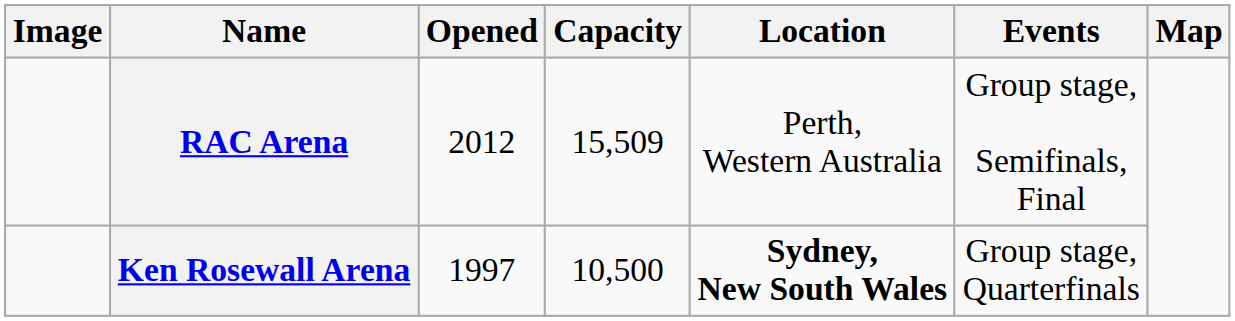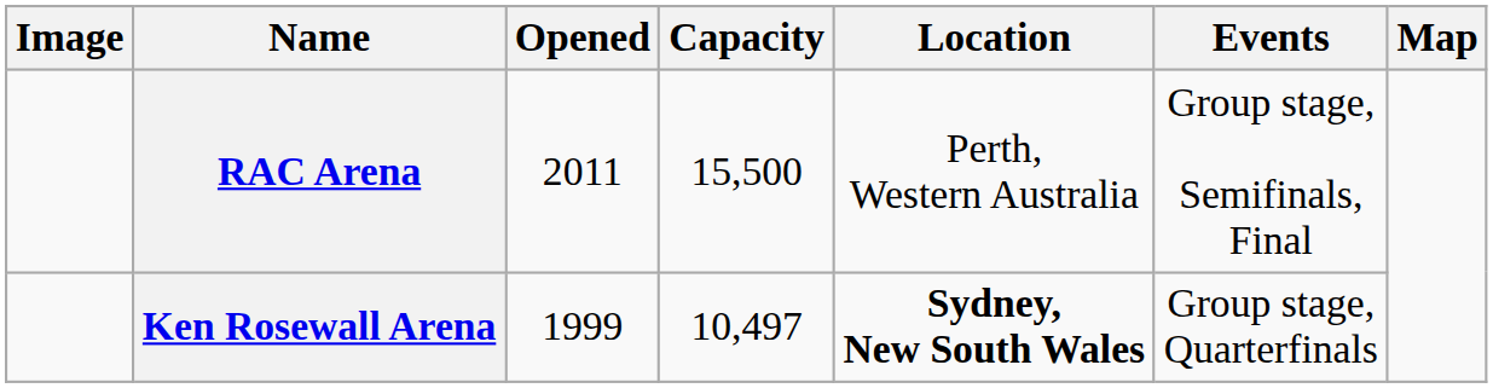 <table class="wikitable" style="text-align:center">
 <tr>
 <th scope="col">Image</th>
 <th scope="col">Name</th>
 <th scope="col">Opened</th>
 <th scope="col">Capacity</th>
 <th scope="col">Location</th>
 <th scope="col">Events</th>
 <th scope="col">Map</th>
 </tr>
 <tr>
 <td></td>
 <th scope="row"><a href='#'>RAC Arena</a></th>
-<td style="text-align:center;">2012</td>
-<td style="text-align:center;">15,509</td>
+<td style="text-align:center;">2011</td>
+<td style="text-align:center;">15,500</td>
 <td>Perth, <br> Western Australia</td>
 <td>Group stage, <br>  <br> Semifinals, <br> Final</td>
 <td rowspan=2></td>
 </tr>
 <tr>
 <td></td>
 <th scope="row"><a href='#'>Ken Rosewall Arena</a></th>
-<td style="text-align:center;">1997</td>
-<td style="text-align:center;">10,500</td>
+<td style="text-align:center;">1999</td>
+<td style="text-align:center;">10,497</td>
 <td><strong>Sydney, <br> New South Wales</strong></td>
 <td>Group stage, <br> Quarterfinals</td>
 </tr>
 </table>
